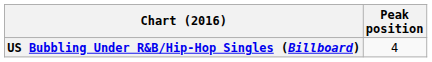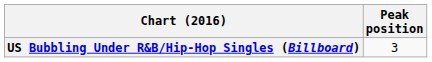 <table class="wikitable sortable plainrowheaders" style="text-align:center">
 <tr>
 <th scope="col">Chart (2016)</th>
 <th scope="col">Peak<br>position</th>
 </tr>
 <tr>
 <th scope="row">US <a href='#'>Bubbling Under R&B/Hip-Hop Singles</a> (<em><a href='#'>Billboard</a></em>)</th>
-<td style="text-align:center;">4</td>
+<td style="text-align:center;">3</td>
 </tr>
 </table>
